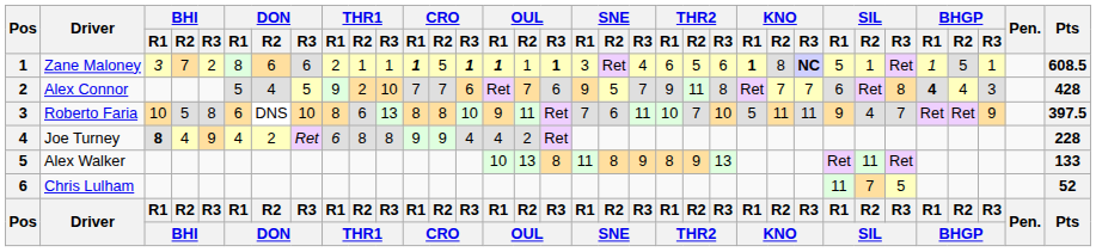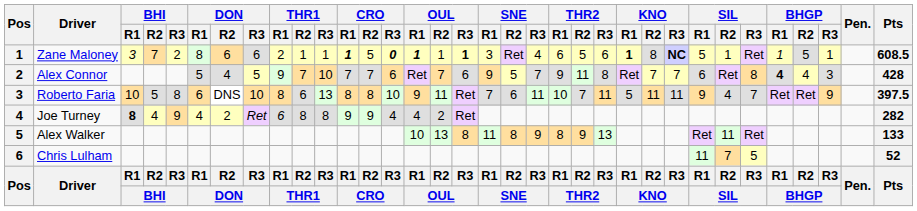 <table class="wikitable" style="font-size:85%; text-align:center">
 <tr style="background:#f9f9f9">
 <th rowspan=2>Pos</th>
 <th rowspan=2>Driver</th>
 <th colspan=3><a href='#'>BHI</a></th>
 <th colspan=3><a href='#'>DON</a></th>
 <th colspan=3><a href='#'>THR1</a></th>
 <th colspan=3><a href='#'>CRO</a></th>
 <th colspan=3><a href='#'>OUL</a></th>
 <th colspan=3><a href='#'>SNE</a></th>
 <th colspan=3><a href='#'>THR2</a></th>
 <th colspan=3><a href='#'>KNO</a></th>
 <th colspan=3><a href='#'>SIL</a></th>
 <th colspan=3><a href='#'>BHGP</a></th>
 <th rowspan=2>Pen.</th>
 <th rowspan=2>Pts</th>
 </tr>
 <tr>
 <th>R1</th>
 <th>R2</th>
 <th>R3</th>
 <th>R1</th>
 <th>R2</th>
 <th>R3</th>
 <th>R1</th>
 <th>R2</th>
 <th>R3</th>
 <th>R1</th>
 <th>R2</th>
 <th>R3</th>
 <th>R1</th>
 <th>R2</th>
 <th>R3</th>
 <th>R1</th>
 <th>R2</th>
 <th>R3</th>
 <th>R1</th>
 <th>R2</th>
 <th>R3</th>
 <th>R1</th>
 <th>R2</th>
 <th>R3</th>
 <th>R1</th>
 <th>R2</th>
 <th>R3</th>
 <th>R1</th>
 <th>R2</th>
 <th>R3</th>
 </tr>
 <tr>
 <th>1</th>
 <td style="text-align:left" nowrap> <a href='#'>Zane Maloney</a></td>
 <td style="background:#ffffbf"><em>3</em></td>
 <td style="background:#ffdf9f">7</td>
 <td style="background:#ffffbf">2</td>
 <td style="background:#dfffdf">8</td>
 <td style="background:#ffdf9f">6</td>
 <td style="background:#dfdfdf">6</td>
 <td style="background:#ffffbf">2</td>
 <td style="background:#ffffbf">1</td>
 <td style="background:#ffffbf">1</td>
 <td style="background:#ffffbf"><strong><em>1</em></strong></td>
 <td style="background:#ffffbf">5</td>
-<td style="background:#ffffbf"><strong><em>1</em></strong></td>
+<td style="background:#ffffbf"><strong><em>0</em></strong></td>
 <td style="background:#ffffbf"><strong><em>1</em></strong></td>
 <td style="background:#ffffbf">1</td>
 <td style="background:#ffffbf"><strong>1</strong></td>
 <td style="background:#ffffbf">3</td>
 <td style="background:#efcfff">Ret</td>
 <td style="background:#ffffbf">4</td>
 <td style="background:#ffffbf">6</td>
 <td style="background:#ffffbf">5</td>
 <td style="background:#ffffbf">6</td>
 <td style="background:#ffffbf"><strong>1</strong></td>
 <td style="background:#dfdfdf">8</td>
 <td style="background:#cfcfff"><strong>NC</strong></td>
 <td style="background:#ffffbf">5</td>
 <td style="background:#ffffbf">1</td>
 <td style="background:#efcfff">Ret</td>
 <td style="background:#ffffbf"><em>1</em></td>
 <td style="background:#dfdfdf">5</td>
 <td style="background:#ffffbf">1</td>
 <td></td>
 <th>608.5</th>
 </tr>
 <tr>
 <th>2</th>
 <td style="text-align:left"> <a href='#'>Alex Connor</a></td>
 <td></td>
 <td></td>
 <td></td>
 <td style="background:#dfdfdf">5</td>
 <td style="background:#dfdfdf">4</td>
 <td style="background:#ffffbf">5</td>
 <td style="background:#dfffdf">9</td>
-<td style="background:#ffdf9f">2</td>
+<td style="background:#ffdf9f">7</td>
 <td style="background:#ffdf9f">10</td>
 <td style="background:#dfdfdf">7</td>
 <td style="background:#dfdfdf">7</td>
 <td style="background:#ffdf9f">6</td>
 <td style="background:#efcfff">Ret</td>
 <td style="background:#ffdf9f">7</td>
 <td style="background:#dfdfdf">6</td>
 <td style="background:#ffdf9f">9</td>
 <td style="background:#ffffbf">5</td>
 <td style="background:#dfdfdf">7</td>
 <td style="background:#dfdfdf">9</td>
 <td style="background:#dfffdf">11</td>
 <td style="background:#dfdfdf">8</td>
 <td style="background:#efcfff">Ret</td>
 <td style="background:#ffffbf">7</td>
 <td style="background:#ffffbf">7</td>
 <td style="background:#dfdfdf">6</td>
 <td style="background:#efcfff">Ret</td>
 <td style="background:#ffdf9f">8</td>
 <td style="background:#dfdfdf"><strong>4</strong></td>
 <td style="background:#ffffbf">4</td>
 <td style="background:#dfdfdf">3</td>
 <td></td>
 <th>428</th>
 </tr>
 <tr>
 <th>3</th>
 <td style="text-align:left"> <a href='#'>Roberto Faria</a></td>
 <td style="background:#ffdf9f">10</td>
 <td style="background:#dfdfdf">5</td>
 <td style="background:#dfdfdf">8</td>
 <td style="background:#ffdf9f">6</td>
 <td style="background:#ffffff">DNS</td>
 <td style="background:#ffdf9f">10</td>
 <td style="background:#ffdf9f">8</td>
 <td style="background:#dfdfdf">6</td>
 <td style="background:#dfffdf">13</td>
 <td style="background:#ffdf9f">8</td>
 <td style="background:#ffdf9f">8</td>
 <td style="background:#dfffdf">10</td>
 <td style="background:#ffdf9f">9</td>
 <td style="background:#dfffdf">11</td>
 <td style="background:#efcfff">Ret</td>
 <td style="background:#dfdfdf">7</td>
 <td style="background:#dfdfdf">6</td>
 <td style="background:#dfffdf">11</td>
 <td style="background:#dfffdf">10</td>
 <td style="background:#dfdfdf">7</td>
-<td style="background:#ffdf9f">10</td>
+<td style="background:#ffdf9f">11</td>
 <td style="background:#dfdfdf">5</td>
 <td style="background:#ffdf9f">11</td>
 <td style="background:#dfdfdf">11</td>
 <td style="background:#ffdf9f">9</td>
 <td style="background:#dfdfdf">4</td>
 <td style="background:#dfdfdf">7</td>
 <td style="background:#efcfff">Ret</td>
 <td style="background:#efcfff">Ret</td>
 <td style="background:#ffdf9f">9</td>
 <td></td>
 <th>397.5</th>
 </tr>
 <tr>
 <th>4</th>
 <td style="text-align:left"> Joe Turney</td>
 <td style="background:#dfdfdf"><strong>8</strong></td>
 <td style="background:#ffffbf">4</td>
 <td style="background:#ffdf9f">9</td>
 <td style="background:#ffffbf">4</td>
 <td style="background:#ffffbf">2</td>
 <td style="background:#efcfff"><em>Ret</em></td>
 <td style="background:#dfdfdf"><em>6</em></td>
 <td style="background:#dfdfdf">8</td>
 <td style="background:#dfdfdf">8</td>
 <td style="background:#dfffdf">9</td>
 <td style="background:#dfffdf">9</td>
 <td style="background:#dfdfdf">4</td>
 <td style="background:#dfdfdf">4</td>
 <td style="background:#dfdfdf">2</td>
 <td style="background:#efcfff">Ret</td>
 <td></td>
 <td></td>
 <td></td>
 <td></td>
 <td></td>
 <td></td>
 <td></td>
 <td></td>
 <td></td>
 <td></td>
 <td></td>
 <td></td>
 <td></td>
 <td></td>
 <td></td>
 <td></td>
-<th>228</th>
+<th>282</th>
 </tr>
 <tr>
 <th>5</th>
 <td style="text-align:left"> Alex Walker</td>
 <td></td>
 <td></td>
 <td></td>
 <td></td>
 <td></td>
 <td></td>
 <td></td>
 <td></td>
 <td></td>
 <td></td>
 <td></td>
 <td></td>
 <td style="background:#dfffdf">10</td>
 <td style="background:#dfffdf">13</td>
 <td style="background:#ffdf9f">8</td>
 <td style="background:#dfffdf">11</td>
 <td style="background:#ffdf9f">8</td>
 <td style="background:#ffdf9f">9</td>
 <td style="background:#ffdf9f">8</td>
 <td style="background:#ffdf9f">9</td>
 <td style="background:#dfffdf">13</td>
 <td></td>
 <td></td>
 <td></td>
 <td style="background:#efcfff">Ret</td>
 <td style="background:#dfffdf">11</td>
 <td style="background:#efcfff">Ret</td>
 <td></td>
 <td></td>
 <td></td>
 <td></td>
 <th>133</th>
 </tr>
 <tr>
 <th>6</th>
 <td style="text-align:left"> <a href='#'>Chris Lulham</a></td>
 <td></td>
 <td></td>
 <td></td>
 <td></td>
 <td></td>
 <td></td>
 <td></td>
 <td></td>
 <td></td>
 <td></td>
 <td></td>
 <td></td>
 <td></td>
 <td></td>
 <td></td>
 <td></td>
 <td></td>
 <td></td>
 <td></td>
 <td></td>
 <td></td>
 <td></td>
 <td></td>
 <td></td>
 <td style="background:#dfffdf">11</td>
 <td style="background:#ffdf9f">7</td>
 <td style="background:#ffffbf">5</td>
 <td></td>
 <td></td>
 <td></td>
 <td></td>
 <th>52</th>
 </tr>
 <tr>
 <th rowspan=2>Pos</th>
 <th rowspan=2>Driver</th>
 <th>R1</th>
 <th>R2</th>
 <th>R3</th>
 <th>R1</th>
 <th>R2</th>
 <th>R3</th>
 <th>R1</th>
 <th>R2</th>
 <th>R3</th>
 <th>R1</th>
 <th>R2</th>
 <th>R3</th>
 <th>R1</th>
 <th>R2</th>
 <th>R3</th>
 <th>R1</th>
 <th>R2</th>
 <th>R3</th>
 <th>R1</th>
 <th>R2</th>
 <th>R3</th>
 <th>R1</th>
 <th>R2</th>
 <th>R3</th>
 <th>R1</th>
 <th>R2</th>
 <th>R3</th>
 <th>R1</th>
 <th>R2</th>
 <th>R3</th>
 <th rowspan=2>Pen.</th>
 <th rowspan=2>Pts</th>
 </tr>
 <tr>
 <th colspan=3><a href='#'>BHI</a></th>
 <th colspan=3><a href='#'>DON</a></th>
 <th colspan=3><a href='#'>THR1</a></th>
 <th colspan=3><a href='#'>CRO</a></th>
 <th colspan=3><a href='#'>OUL</a></th>
 <th colspan=3><a href='#'>SNE</a></th>
 <th colspan=3><a href='#'>THR2</a></th>
 <th colspan=3><a href='#'>KNO</a></th>
 <th colspan=3><a href='#'>SIL</a></th>
 <th colspan=3><a href='#'>BHGP</a></th>
 </tr>
 </table>
